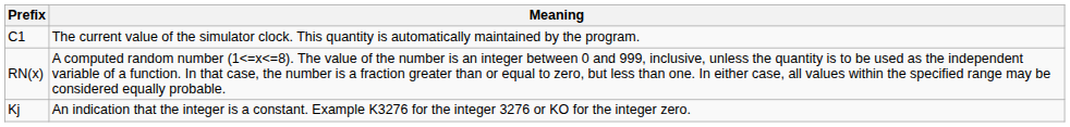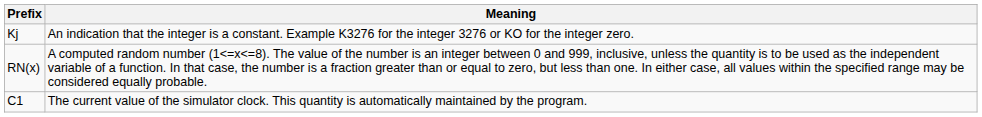 <table class="wikitable">
 <tr>
 <th>Prefix</th>
 <th>Meaning</th>
 </tr>
 <tr>
-<td>C1</td>
-<td>The current value of the simulator clock. This quantity is automatically maintained by the program.</td>
+<td>Kj</td>
+<td>An indication that the integer is a constant. Example K3276 for the integer 3276 or KO for the integer zero.</td>
 </tr>
 <tr>
 <td>RN(x)</td>
 <td>A computed random number (1<=x<=8). The value of the number is an integer between 0 and 999, inclusive, unless the quantity is to be used as the independent variable of a function. In that case, the number is a fraction greater than or equal to zero, but less than one. In either case, all values within the specified range may be considered equally probable.</td>
 </tr>
 <tr>
-<td>Kj</td>
-<td>An indication that the integer is a constant. Example K3276 for the integer 3276 or KO for the integer zero.</td>
+<td>C1</td>
+<td>The current value of the simulator clock. This quantity is automatically maintained by the program.</td>
 </tr>
 </table>
